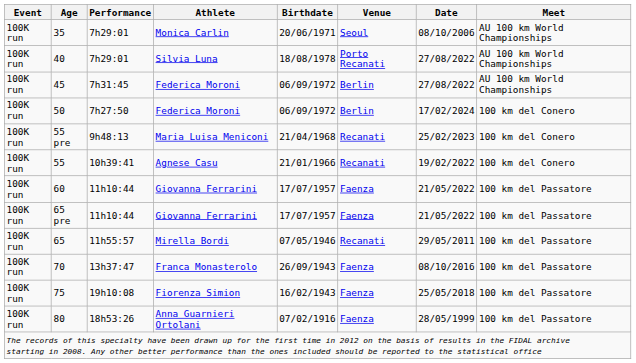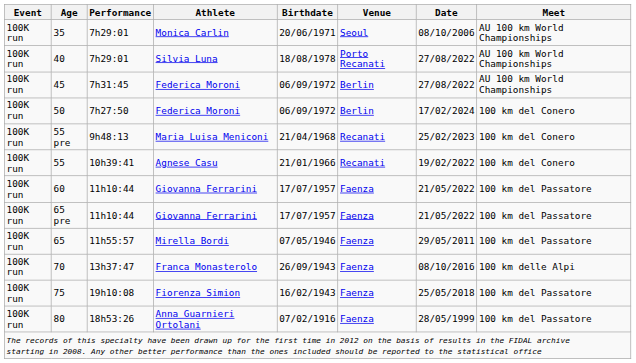 <table class="wikitable" width= style="font-size:90%; text-align:center">
 <tr>
 <th>Event</th>
 <th>Age</th>
 <th>Performance</th>
 <th>Athlete</th>
 <th>Birthdate</th>
 <th>Venue</th>
 <th>Date</th>
 <th>Meet</th>
 </tr>
 <tr>
 <td>100K run</td>
 <td>35</td>
 <td>7h29:01</td>
 <td align=left><a href='#'>Monica Carlin</a></td>
 <td>20/06/1971</td>
 <td align=left><a href='#'>Seoul</a></td>
 <td>08/10/2006</td>
 <td>AU 100 km World Championships</td>
 </tr>
 <tr>
 <td>100K run</td>
 <td>40</td>
 <td>7h29:01</td>
 <td align=left><a href='#'>Silvia Luna</a></td>
 <td>18/08/1978</td>
 <td align=left><a href='#'>Porto Recanati</a></td>
 <td>27/08/2022</td>
 <td>AU 100 km World Championships</td>
 </tr>
 <tr>
 <td>100K run</td>
 <td>45</td>
 <td>7h31:45</td>
 <td align=left><a href='#'>Federica Moroni</a></td>
 <td>06/09/1972</td>
 <td align=left><a href='#'>Berlin</a></td>
 <td>27/08/2022</td>
 <td>AU 100 km World Championships</td>
 </tr>
 <tr>
 <td>100K run</td>
 <td>50</td>
 <td>7h27:50</td>
 <td align=left><a href='#'>Federica Moroni</a></td>
 <td>06/09/1972</td>
 <td align=left><a href='#'>Berlin</a></td>
 <td>17/02/2024</td>
 <td>100 km del Conero</td>
 </tr>
 <tr>
 <td>100K run</td>
 <td>55 pre</td>
 <td>9h48:13</td>
 <td align=left><a href='#'>Maria Luisa Meniconi</a></td>
 <td>21/04/1968</td>
 <td align=left><a href='#'>Recanati</a></td>
 <td>25/02/2023</td>
 <td>100 km del Conero</td>
 </tr>
 <tr>
 <td>100K run</td>
 <td>55</td>
 <td>10h39:41</td>
 <td align=left><a href='#'>Agnese Casu</a></td>
 <td>21/01/1966</td>
 <td align=left><a href='#'>Recanati</a></td>
 <td>19/02/2022</td>
 <td>100 km del Conero</td>
 </tr>
 <tr>
 <td>100K run</td>
 <td>60</td>
 <td>11h10:44</td>
 <td align=left><a href='#'>Giovanna Ferrarini</a></td>
 <td>17/07/1957</td>
 <td align=left><a href='#'>Faenza</a></td>
 <td>21/05/2022</td>
 <td>100 km del Passatore</td>
 </tr>
 <tr>
 <td>100K run</td>
 <td>65 pre</td>
 <td>11h10:44</td>
 <td align=left><a href='#'>Giovanna Ferrarini</a></td>
 <td>17/07/1957</td>
 <td align=left><a href='#'>Faenza</a></td>
 <td>21/05/2022</td>
 <td>100 km del Passatore</td>
 </tr>
 <tr>
 <td>100K run</td>
 <td>65</td>
 <td>11h55:57</td>
 <td align=left><a href='#'>Mirella Bordi</a></td>
 <td>07/05/1946</td>
-<td align=left><a href='#'>Recanati</a></td>
+<td align=left><a href='#'>Faenza</a></td>
 <td>29/05/2011</td>
 <td>100 km del Passatore</td>
 </tr>
 <tr>
 <td>100K run</td>
 <td>70</td>
 <td>13h37:47</td>
 <td align=left><a href='#'>Franca Monasterolo</a></td>
 <td>26/09/1943</td>
 <td align=left><a href='#'>Faenza</a></td>
 <td>08/10/2016</td>
-<td>100 km del Passatore</td>
+<td>100 km delle Alpi</td>
 </tr>
 <tr>
 <td>100K run</td>
 <td>75</td>
 <td>19h10:08</td>
 <td align=left><a href='#'>Fiorenza Simion</a></td>
 <td>16/02/1943</td>
 <td align=left><a href='#'>Faenza</a></td>
 <td>25/05/2018</td>
 <td>100 km del Passatore</td>
 </tr>
 <tr>
 <td>100K run</td>
 <td>80</td>
 <td>18h53:26</td>
 <td align=left><a href='#'>Anna Guarnieri Ortolani</a></td>
 <td>07/02/1916</td>
 <td align=left><a href='#'>Faenza</a></td>
 <td>28/05/1999</td>
 <td>100 km del Passatore</td>
 </tr>
 <tr>
 <td colspan=8 align=left><small><em>The records of this specialty have been drawn up for the first time in 2012 on the basis of results in the FIDAL archive</em></small><br><small><em> starting in 2008. Any other better performance than the ones included should be reported to the statistical office</em></small></td>
 </tr>
 </table>
